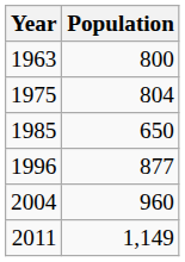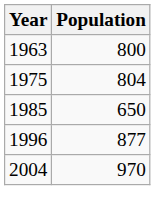 <table class="wikitable" style="line-height:1.1em;">
 <tr>
 <th>Year</th>
 <th>Population</th>
 </tr>
 <tr align="right">
 <td>1963</td>
 <td>800</td>
 </tr>
 <tr align="right">
 <td>1975</td>
 <td>804</td>
 </tr>
 <tr align="right">
 <td>1985</td>
 <td>650</td>
 </tr>
 <tr align="right">
 <td>1996</td>
 <td>877</td>
 </tr>
 <tr align="right">
 <td>2004</td>
-<td>960</td>
-</tr>
-<tr align="right">
-<td>2011</td>
-<td>1,149</td>
+<td>970</td>
 </tr>
 </table>
